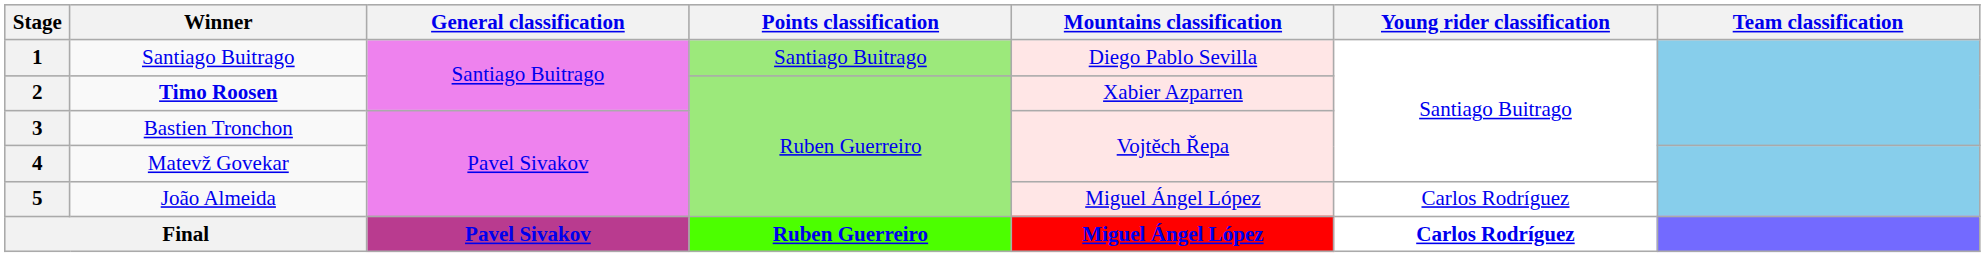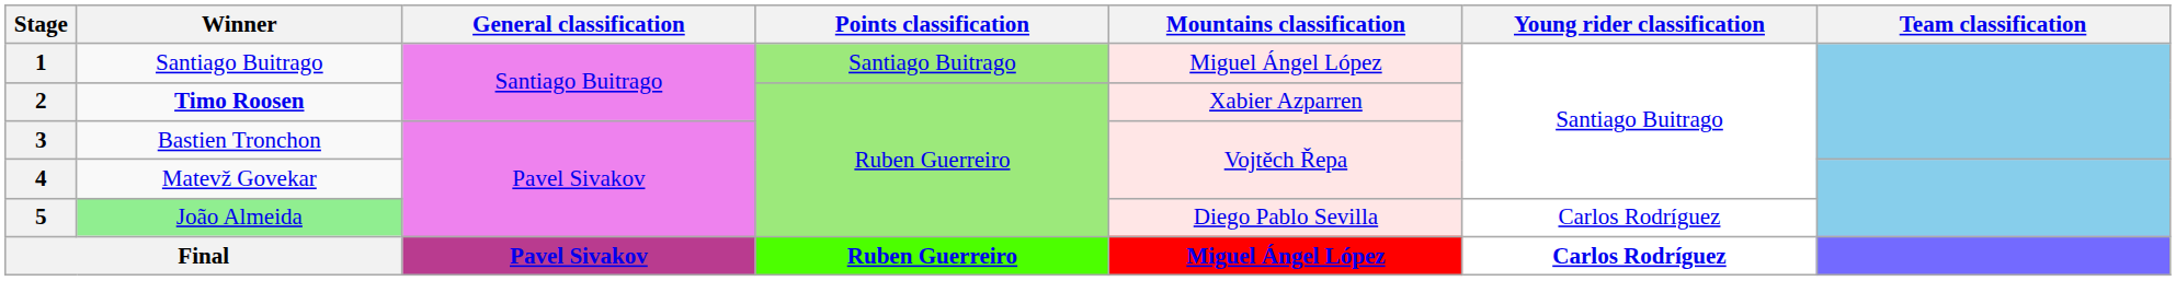 <table class="wikitable" style="text-align: center; font-size:smaller;">
 <tr>
 <th scope="col" style="width:1%;">Stage</th>
 <th scope="col" style="width:11.5%;">Winner</th>
 <th scope="col" style="width:12.5%;"><a href='#'>General classification</a><br></th>
 <th scope="col" style="width:12.5%;"><a href='#'>Points classification</a><br></th>
 <th scope="col" style="width:12.5%;"><a href='#'>Mountains classification</a><br></th>
 <th scope="col" style="width:12.5%;"><a href='#'>Young rider classification</a><br></th>
 <th scope="col" style="width:12.5%;"><a href='#'>Team classification</a></th>
 </tr>
 <tr>
 <th>1</th>
 <td><a href='#'>Santiago Buitrago</a></td>
 <td style="background:violet" rowspan="2"><a href='#'>Santiago Buitrago</a></td>
 <td style="background:#9CE97B;"><a href='#'>Santiago Buitrago</a></td>
-<td style="background:#FFE6E6;"><a href='#'>Diego Pablo Sevilla</a></td>
+<td style="background:#FFE6E6;"><a href='#'>Miguel Ángel López</a></td>
 <td style="background:white;" rowspan="4"><a href='#'>Santiago Buitrago</a></td>
 <td style="background:skyblue;" rowspan="3"></td>
 </tr>
 <tr>
 <th>2</th>
 <td><strong><a href='#'>Timo Roosen</a></strong></td>
 <td style="background:#9CE97B;" rowspan="4"><a href='#'>Ruben Guerreiro</a></td>
 <td style="background:#FFE6E6;"><a href='#'>Xabier Azparren</a></td>
 </tr>
 <tr>
 <th>3</th>
 <td><a href='#'>Bastien Tronchon</a></td>
 <td style="background:violet" rowspan="3"><a href='#'>Pavel Sivakov</a></td>
 <td style="background:#FFE6E6;" rowspan="2"><a href='#'>Vojtěch Řepa</a></td>
 </tr>
 <tr>
 <th>4</th>
 <td><a href='#'>Matevž Govekar</a></td>
 <td style="background:skyblue;" rowspan="2"></td>
 </tr>
 <tr>
 <th>5</th>
-<td><a href='#'>João Almeida</a></td>
-<td style="background:#FFE6E6;"><a href='#'>Miguel Ángel López</a></td>
+<td style="background: lightgreen;"><a href='#'>João Almeida</a></td>
+<td style="background:#FFE6E6;"><a href='#'>Diego Pablo Sevilla</a></td>
 <td style="background:white;"><a href='#'>Carlos Rodríguez</a></td>
 </tr>
 <tr>
 <th colspan="2">Final</th>
 <th style="background:#B93B8F;"><a href='#'>Pavel Sivakov</a></th>
 <th style="background:#4CFF00;"><a href='#'>Ruben Guerreiro</a></th>
 <th style="background:red;"><a href='#'>Miguel Ángel López</a></th>
 <th style="background:white;"><a href='#'>Carlos Rodríguez</a></th>
 <th style="background:#736aff;"></th>
 </tr>
 </table>
